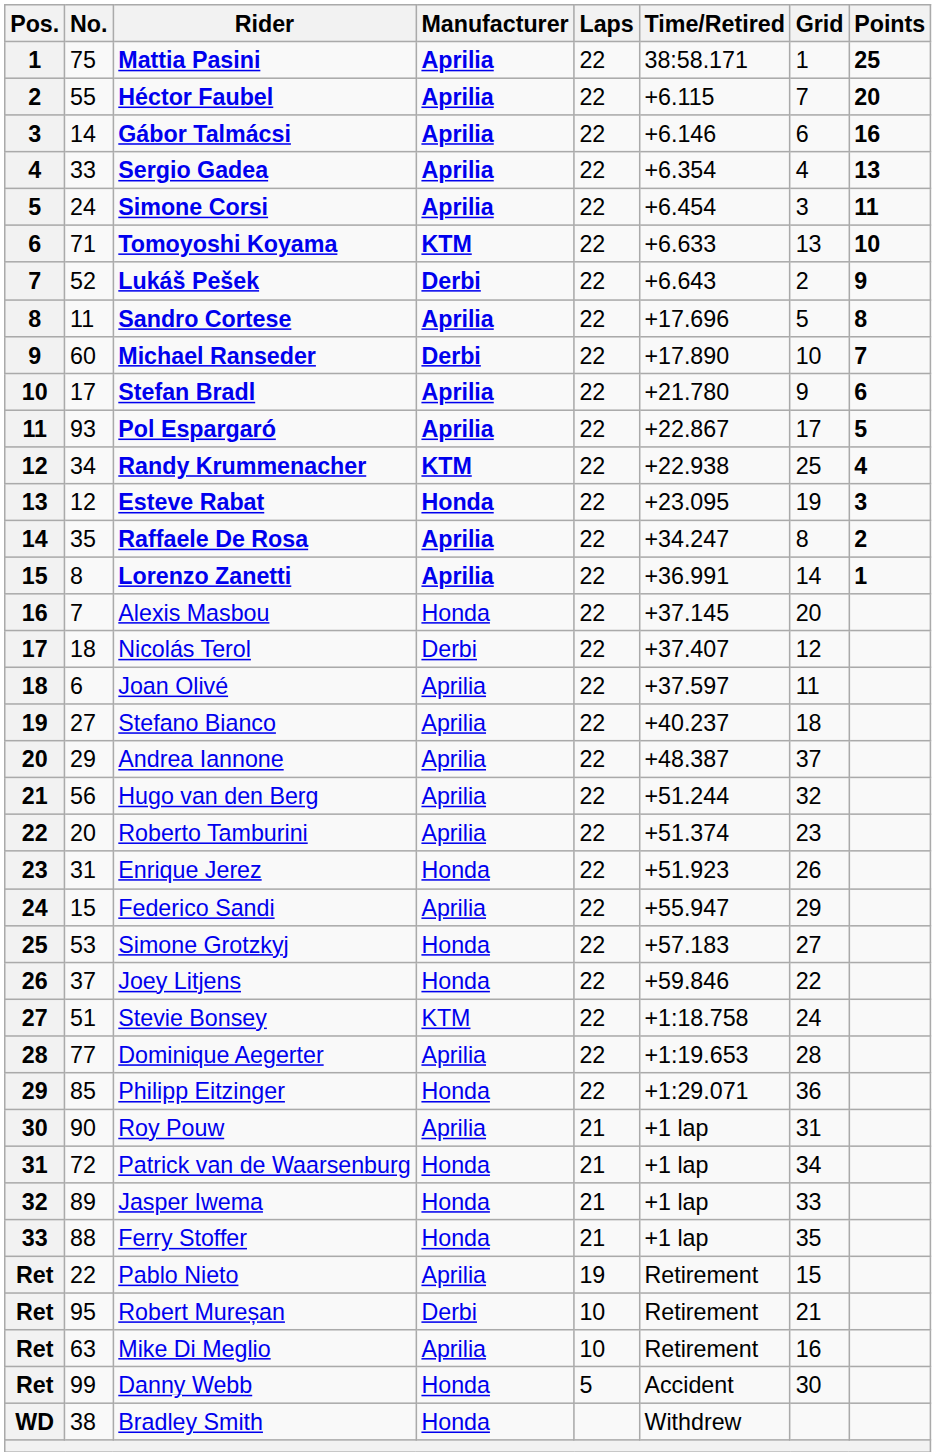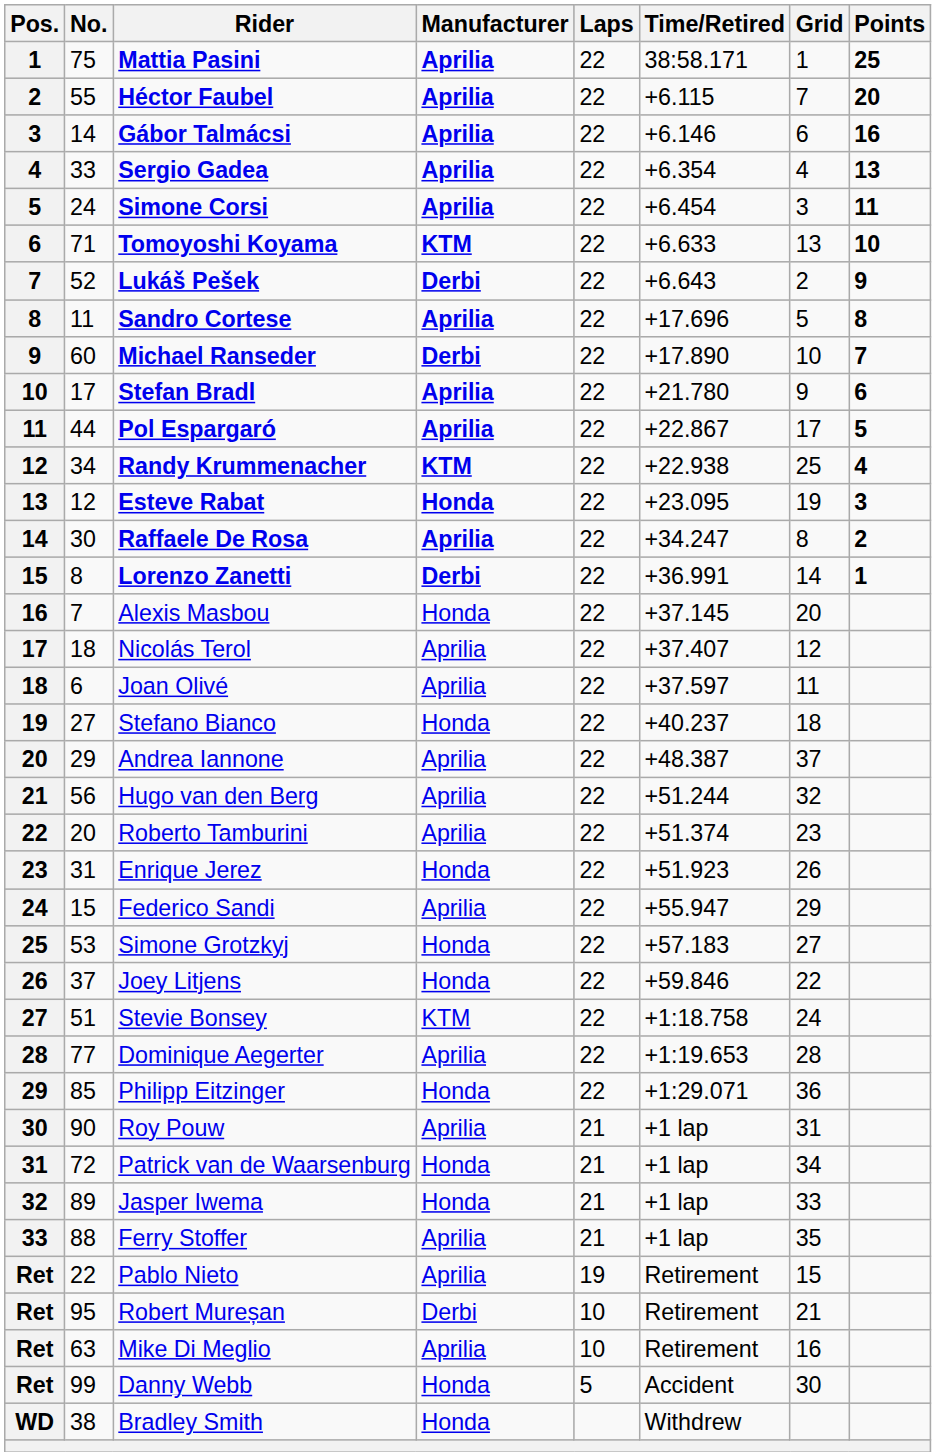 <table class="wikitable" style="font-size: 95%;">
 <tr>
 <th>Pos.</th>
 <th>No.</th>
 <th>Rider</th>
 <th>Manufacturer</th>
 <th>Laps</th>
 <th>Time/Retired</th>
 <th>Grid</th>
 <th>Points</th>
 </tr>
 <tr>
 <th>1</th>
 <td>75</td>
 <td> <strong><a href='#'>Mattia Pasini</a></strong></td>
 <td><strong><a href='#'>Aprilia</a></strong></td>
 <td>22</td>
 <td>38:58.171</td>
 <td>1</td>
 <td><strong>25</strong></td>
 </tr>
 <tr>
 <th>2</th>
 <td>55</td>
 <td> <strong><a href='#'>Héctor Faubel</a></strong></td>
 <td><strong><a href='#'>Aprilia</a></strong></td>
 <td>22</td>
 <td>+6.115</td>
 <td>7</td>
 <td><strong>20</strong></td>
 </tr>
 <tr>
 <th>3</th>
 <td>14</td>
 <td> <strong><a href='#'>Gábor Talmácsi</a></strong></td>
 <td><strong><a href='#'>Aprilia</a></strong></td>
 <td>22</td>
 <td>+6.146</td>
 <td>6</td>
 <td><strong>16</strong></td>
 </tr>
 <tr>
 <th>4</th>
 <td>33</td>
 <td> <strong><a href='#'>Sergio Gadea</a></strong></td>
 <td><strong><a href='#'>Aprilia</a></strong></td>
 <td>22</td>
 <td>+6.354</td>
 <td>4</td>
 <td><strong>13</strong></td>
 </tr>
 <tr>
 <th>5</th>
 <td>24</td>
 <td> <strong><a href='#'>Simone Corsi</a></strong></td>
 <td><strong><a href='#'>Aprilia</a></strong></td>
 <td>22</td>
 <td>+6.454</td>
 <td>3</td>
 <td><strong>11</strong></td>
 </tr>
 <tr>
 <th>6</th>
 <td>71</td>
 <td> <strong><a href='#'>Tomoyoshi Koyama</a></strong></td>
 <td><strong><a href='#'>KTM</a></strong></td>
 <td>22</td>
 <td>+6.633</td>
 <td>13</td>
 <td><strong>10</strong></td>
 </tr>
 <tr>
 <th>7</th>
 <td>52</td>
 <td> <strong><a href='#'>Lukáš Pešek</a></strong></td>
 <td><strong><a href='#'>Derbi</a></strong></td>
 <td>22</td>
 <td>+6.643</td>
 <td>2</td>
 <td><strong>9</strong></td>
 </tr>
 <tr>
 <th>8</th>
 <td>11</td>
 <td> <strong><a href='#'>Sandro Cortese</a></strong></td>
 <td><strong><a href='#'>Aprilia</a></strong></td>
 <td>22</td>
 <td>+17.696</td>
 <td>5</td>
 <td><strong>8</strong></td>
 </tr>
 <tr>
 <th>9</th>
 <td>60</td>
 <td> <strong><a href='#'>Michael Ranseder</a></strong></td>
 <td><strong><a href='#'>Derbi</a></strong></td>
 <td>22</td>
 <td>+17.890</td>
 <td>10</td>
 <td><strong>7</strong></td>
 </tr>
 <tr>
 <th>10</th>
 <td>17</td>
 <td> <strong><a href='#'>Stefan Bradl</a></strong></td>
 <td><strong><a href='#'>Aprilia</a></strong></td>
 <td>22</td>
 <td>+21.780</td>
 <td>9</td>
 <td><strong>6</strong></td>
 </tr>
 <tr>
 <th>11</th>
-<td>93</td>
+<td>44</td>
 <td> <strong><a href='#'>Pol Espargaró</a></strong></td>
 <td><strong><a href='#'>Aprilia</a></strong></td>
 <td>22</td>
 <td>+22.867</td>
 <td>17</td>
 <td><strong>5</strong></td>
 </tr>
 <tr>
 <th>12</th>
 <td>34</td>
 <td> <strong><a href='#'>Randy Krummenacher</a></strong></td>
 <td><strong><a href='#'>KTM</a></strong></td>
 <td>22</td>
 <td>+22.938</td>
 <td>25</td>
 <td><strong>4</strong></td>
 </tr>
 <tr>
 <th>13</th>
 <td>12</td>
 <td> <strong><a href='#'>Esteve Rabat</a></strong></td>
 <td><strong><a href='#'>Honda</a></strong></td>
 <td>22</td>
 <td>+23.095</td>
 <td>19</td>
 <td><strong>3</strong></td>
 </tr>
 <tr>
 <th>14</th>
-<td>35</td>
+<td>30</td>
 <td> <strong><a href='#'>Raffaele De Rosa</a></strong></td>
 <td><strong><a href='#'>Aprilia</a></strong></td>
 <td>22</td>
 <td>+34.247</td>
 <td>8</td>
 <td><strong>2</strong></td>
 </tr>
 <tr>
 <th>15</th>
 <td>8</td>
 <td> <strong><a href='#'>Lorenzo Zanetti</a></strong></td>
-<td><strong><a href='#'>Aprilia</a></strong></td>
+<td><strong><a href='#'>Derbi</a></strong></td>
 <td>22</td>
 <td>+36.991</td>
 <td>14</td>
 <td><strong>1</strong></td>
 </tr>
 <tr>
 <th>16</th>
 <td>7</td>
 <td> <a href='#'>Alexis Masbou</a></td>
 <td><a href='#'>Honda</a></td>
 <td>22</td>
 <td>+37.145</td>
 <td>20</td>
 <td></td>
 </tr>
 <tr>
 <th>17</th>
 <td>18</td>
 <td> <a href='#'>Nicolás Terol</a></td>
-<td><a href='#'>Derbi</a></td>
+<td><a href='#'>Aprilia</a></td>
 <td>22</td>
 <td>+37.407</td>
 <td>12</td>
 <td></td>
 </tr>
 <tr>
 <th>18</th>
 <td>6</td>
 <td> <a href='#'>Joan Olivé</a></td>
 <td><a href='#'>Aprilia</a></td>
 <td>22</td>
 <td>+37.597</td>
 <td>11</td>
 <td></td>
 </tr>
 <tr>
 <th>19</th>
 <td>27</td>
 <td> <a href='#'>Stefano Bianco</a></td>
-<td><a href='#'>Aprilia</a></td>
+<td><a href='#'>Honda</a></td>
 <td>22</td>
 <td>+40.237</td>
 <td>18</td>
 <td></td>
 </tr>
 <tr>
 <th>20</th>
 <td>29</td>
 <td> <a href='#'>Andrea Iannone</a></td>
 <td><a href='#'>Aprilia</a></td>
 <td>22</td>
 <td>+48.387</td>
 <td>37</td>
 <td></td>
 </tr>
 <tr>
 <th>21</th>
 <td>56</td>
 <td> <a href='#'>Hugo van den Berg</a></td>
 <td><a href='#'>Aprilia</a></td>
 <td>22</td>
 <td>+51.244</td>
 <td>32</td>
 <td></td>
 </tr>
 <tr>
 <th>22</th>
 <td>20</td>
 <td> <a href='#'>Roberto Tamburini</a></td>
 <td><a href='#'>Aprilia</a></td>
 <td>22</td>
 <td>+51.374</td>
 <td>23</td>
 <td></td>
 </tr>
 <tr>
 <th>23</th>
 <td>31</td>
 <td> <a href='#'>Enrique Jerez</a></td>
 <td><a href='#'>Honda</a></td>
 <td>22</td>
 <td>+51.923</td>
 <td>26</td>
 <td></td>
 </tr>
 <tr>
 <th>24</th>
 <td>15</td>
 <td> <a href='#'>Federico Sandi</a></td>
 <td><a href='#'>Aprilia</a></td>
 <td>22</td>
 <td>+55.947</td>
 <td>29</td>
 <td></td>
 </tr>
 <tr>
 <th>25</th>
 <td>53</td>
 <td> <a href='#'>Simone Grotzkyj</a></td>
 <td><a href='#'>Honda</a></td>
 <td>22</td>
 <td>+57.183</td>
 <td>27</td>
 <td></td>
 </tr>
 <tr>
 <th>26</th>
 <td>37</td>
 <td> <a href='#'>Joey Litjens</a></td>
 <td><a href='#'>Honda</a></td>
 <td>22</td>
 <td>+59.846</td>
 <td>22</td>
 <td></td>
 </tr>
 <tr>
 <th>27</th>
 <td>51</td>
 <td> <a href='#'>Stevie Bonsey</a></td>
 <td><a href='#'>KTM</a></td>
 <td>22</td>
 <td>+1:18.758</td>
 <td>24</td>
 <td></td>
 </tr>
 <tr>
 <th>28</th>
 <td>77</td>
 <td> <a href='#'>Dominique Aegerter</a></td>
 <td><a href='#'>Aprilia</a></td>
 <td>22</td>
 <td>+1:19.653</td>
 <td>28</td>
 <td></td>
 </tr>
 <tr>
 <th>29</th>
 <td>85</td>
 <td> <a href='#'>Philipp Eitzinger</a></td>
 <td><a href='#'>Honda</a></td>
 <td>22</td>
 <td>+1:29.071</td>
 <td>36</td>
 <td></td>
 </tr>
 <tr>
 <th>30</th>
 <td>90</td>
 <td> <a href='#'>Roy Pouw</a></td>
 <td><a href='#'>Aprilia</a></td>
 <td>21</td>
 <td>+1 lap</td>
 <td>31</td>
 <td></td>
 </tr>
 <tr>
 <th>31</th>
 <td>72</td>
 <td> <a href='#'>Patrick van de Waarsenburg</a></td>
 <td><a href='#'>Honda</a></td>
 <td>21</td>
 <td>+1 lap</td>
 <td>34</td>
 <td></td>
 </tr>
 <tr>
 <th>32</th>
 <td>89</td>
 <td> <a href='#'>Jasper Iwema</a></td>
 <td><a href='#'>Honda</a></td>
 <td>21</td>
 <td>+1 lap</td>
 <td>33</td>
 <td></td>
 </tr>
 <tr>
 <th>33</th>
 <td>88</td>
 <td> <a href='#'>Ferry Stoffer</a></td>
-<td><a href='#'>Honda</a></td>
+<td><a href='#'>Aprilia</a></td>
 <td>21</td>
 <td>+1 lap</td>
 <td>35</td>
 <td></td>
 </tr>
 <tr>
 <th>Ret</th>
 <td>22</td>
 <td> <a href='#'>Pablo Nieto</a></td>
 <td><a href='#'>Aprilia</a></td>
 <td>19</td>
 <td>Retirement</td>
 <td>15</td>
 <td></td>
 </tr>
 <tr>
 <th>Ret</th>
 <td>95</td>
 <td> <a href='#'>Robert Mureșan</a></td>
 <td><a href='#'>Derbi</a></td>
 <td>10</td>
 <td>Retirement</td>
 <td>21</td>
 <td></td>
 </tr>
 <tr>
 <th>Ret</th>
 <td>63</td>
 <td> <a href='#'>Mike Di Meglio</a></td>
 <td><a href='#'>Aprilia</a></td>
 <td>10</td>
 <td>Retirement</td>
 <td>16</td>
 <td></td>
 </tr>
 <tr>
 <th>Ret</th>
 <td>99</td>
 <td> <a href='#'>Danny Webb</a></td>
 <td><a href='#'>Honda</a></td>
 <td>5</td>
 <td>Accident</td>
 <td>30</td>
 <td></td>
 </tr>
 <tr>
 <th>WD</th>
 <td>38</td>
 <td> <a href='#'>Bradley Smith</a></td>
 <td><a href='#'>Honda</a></td>
 <td></td>
 <td>Withdrew</td>
 <td></td>
 <td></td>
 </tr>
 <tr>
 <th colspan=8></th>
 </tr>
 </table>
